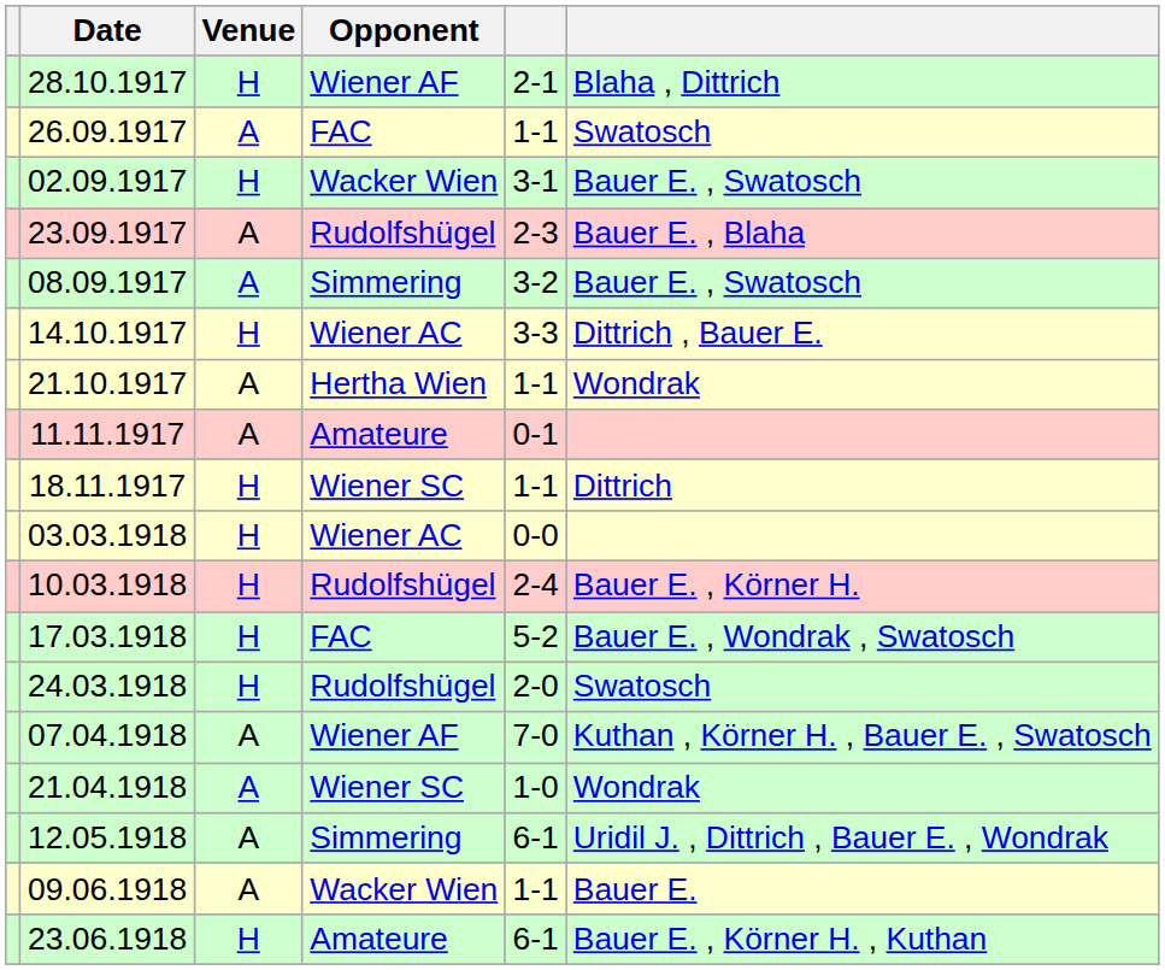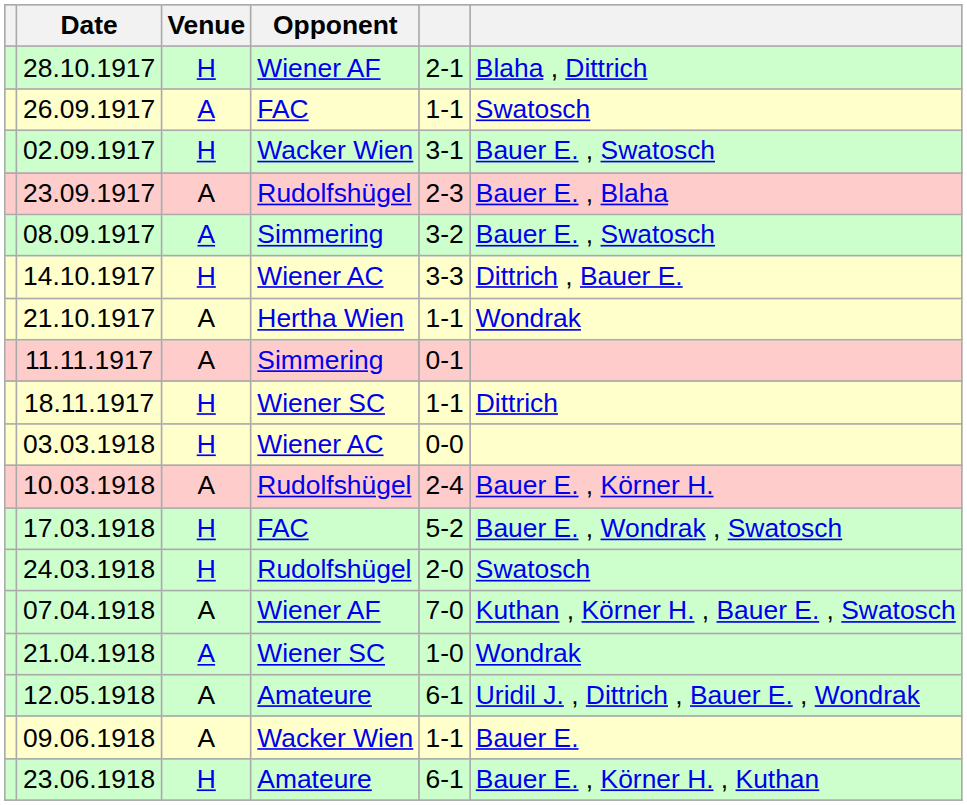 <table class="wikitable" Style="text-align: center">
 <tr>
 <th></th>
 <th>Date</th>
 <th>Venue</th>
 <th>Opponent</th>
 <th></th>
 <th></th>
 </tr>
 <tr style="background:#cfc">
 <td></td>
 <td>28.10.1917</td>
 <td><a href='#'>H</a></td>
 <td align="left"><a href='#'>Wiener AF</a></td>
 <td>2-1</td>
 <td align="left"><a href='#'>Blaha</a> , <a href='#'>Dittrich</a> </td>
 </tr>
 <tr style="background:#ffc">
 <td></td>
 <td>26.09.1917</td>
 <td><a href='#'>A</a></td>
 <td align="left"><a href='#'>FAC</a></td>
 <td>1-1</td>
 <td align="left"><a href='#'>Swatosch</a> </td>
 </tr>
 <tr style="background:#cfc">
 <td></td>
 <td>02.09.1917</td>
 <td><a href='#'>H</a></td>
 <td align="left"><a href='#'>Wacker Wien</a></td>
 <td>3-1</td>
 <td align="left"><a href='#'>Bauer E.</a>  , <a href='#'>Swatosch</a> </td>
 </tr>
 <tr style="background:#fcc">
 <td></td>
 <td>23.09.1917</td>
 <td>A</td>
 <td align="left"><a href='#'>Rudolfshügel</a></td>
 <td>2-3</td>
 <td align="left"><a href='#'>Bauer E.</a> , <a href='#'>Blaha</a> </td>
 </tr>
 <tr style="background:#cfc">
 <td></td>
 <td>08.09.1917</td>
 <td><a href='#'>A</a></td>
 <td align="left"><a href='#'>Simmering</a></td>
 <td>3-2</td>
 <td align="left"><a href='#'>Bauer E.</a>  , <a href='#'>Swatosch</a> </td>
 </tr>
 <tr style="background:#ffc">
 <td></td>
 <td>14.10.1917</td>
 <td><a href='#'>H</a></td>
 <td align="left"><a href='#'>Wiener AC</a></td>
 <td>3-3</td>
 <td align="left"><a href='#'>Dittrich</a> , <a href='#'>Bauer E.</a>  </td>
 </tr>
 <tr style="background:#ffc">
 <td></td>
 <td>21.10.1917</td>
 <td>A</td>
 <td align="left"><a href='#'>Hertha Wien</a></td>
 <td>1-1</td>
 <td align="left"><a href='#'>Wondrak</a> </td>
 </tr>
 <tr style="background:#fcc">
 <td></td>
 <td>11.11.1917</td>
 <td>A</td>
-<td align="left"><a href='#'>Amateure</a></td>
+<td align="left"><a href='#'>Simmering</a></td>
 <td>0-1</td>
 <td align="left"></td>
 </tr>
 <tr style="background:#ffc">
 <td></td>
 <td>18.11.1917</td>
 <td><a href='#'>H</a></td>
 <td align="left"><a href='#'>Wiener SC</a></td>
 <td>1-1</td>
 <td align="left"><a href='#'>Dittrich</a> </td>
 </tr>
 <tr style="background:#ffc">
 <td></td>
 <td>03.03.1918</td>
 <td><a href='#'>H</a></td>
 <td align="left"><a href='#'>Wiener AC</a></td>
 <td>0-0</td>
 <td align="left"></td>
 </tr>
 <tr style="background:#fcc">
 <td></td>
 <td>10.03.1918</td>
-<td><a href='#'>H</a></td>
+<td>A</td>
 <td align="left"><a href='#'>Rudolfshügel</a></td>
 <td>2-4</td>
 <td align="left"><a href='#'>Bauer E.</a> , <a href='#'>Körner H.</a> </td>
 </tr>
 <tr style="background:#cfc">
 <td></td>
 <td>17.03.1918</td>
 <td><a href='#'>H</a></td>
 <td align="left"><a href='#'>FAC</a></td>
 <td>5-2</td>
 <td align="left"><a href='#'>Bauer E.</a>  , <a href='#'>Wondrak</a> , <a href='#'>Swatosch</a>  </td>
 </tr>
 <tr style="background:#cfc">
 <td></td>
 <td>24.03.1918</td>
 <td><a href='#'>H</a></td>
 <td align="left"><a href='#'>Rudolfshügel</a></td>
 <td>2-0</td>
 <td align="left"><a href='#'>Swatosch</a>  </td>
 </tr>
 <tr style="background:#cfc">
 <td></td>
 <td>07.04.1918</td>
 <td>A</td>
 <td align="left"><a href='#'>Wiener AF</a></td>
 <td>7-0</td>
 <td align="left"><a href='#'>Kuthan</a>  , <a href='#'>Körner H.</a>  , <a href='#'>Bauer E.</a>  , <a href='#'>Swatosch</a> </td>
 </tr>
 <tr style="background:#cfc">
 <td></td>
 <td>21.04.1918</td>
 <td><a href='#'>A</a></td>
 <td align="left"><a href='#'>Wiener SC</a></td>
 <td>1-0</td>
 <td align="left"><a href='#'>Wondrak</a> </td>
 </tr>
 <tr style="background:#cfc">
 <td></td>
 <td>12.05.1918</td>
 <td>A</td>
-<td align="left"><a href='#'>Simmering</a></td>
+<td align="left"><a href='#'>Amateure</a></td>
 <td>6-1</td>
 <td align="left"><a href='#'>Uridil J.</a> , <a href='#'>Dittrich</a> , <a href='#'>Bauer E.</a>   , <a href='#'>Wondrak</a> </td>
 </tr>
 <tr style="background:#ffc">
 <td></td>
 <td>09.06.1918</td>
 <td>A</td>
 <td align="left"><a href='#'>Wacker Wien</a></td>
 <td>1-1</td>
 <td align="left"><a href='#'>Bauer E.</a> </td>
 </tr>
 <tr style="background:#cfc">
 <td></td>
 <td>23.06.1918</td>
 <td><a href='#'>H</a></td>
 <td align="left"><a href='#'>Amateure</a></td>
 <td>6-1</td>
 <td align="left"><a href='#'>Bauer E.</a>    , <a href='#'>Körner H.</a> , <a href='#'>Kuthan</a> </td>
 </tr>
 </table>
